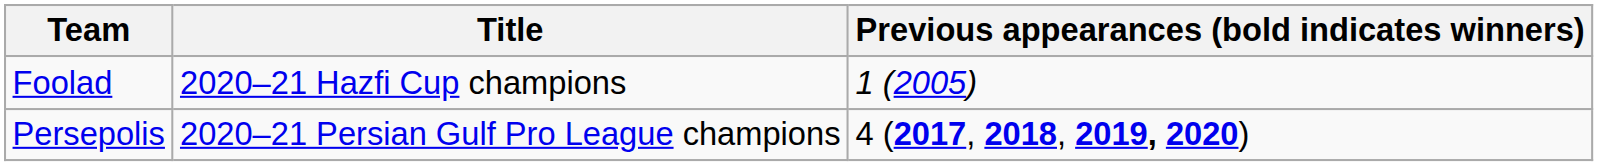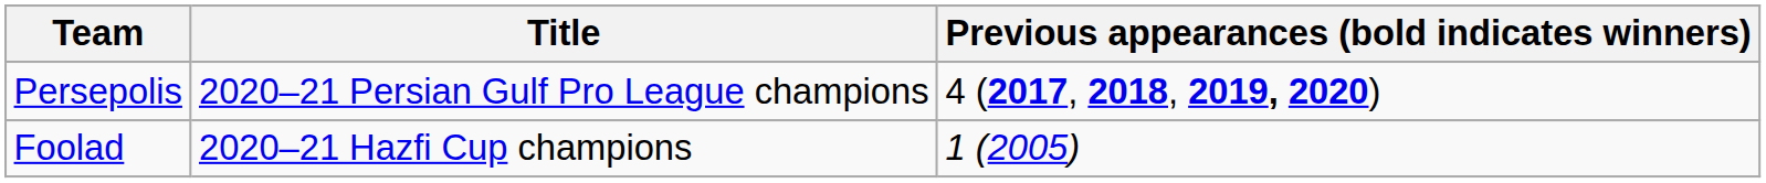 <table class="wikitable">
 <tr>
 <th>Team</th>
 <th>Title</th>
 <th>Previous appearances (bold indicates winners)</th>
 </tr>
 <tr>
+<td><a href='#'>Persepolis</a></td>
+<td><a href='#'>2020–21 Persian Gulf Pro League</a> champions</td>
+<td>4 (<strong><a href='#'>2017</a></strong>, <strong><a href='#'>2018</a></strong>, <strong><a href='#'>2019</a>, <a href='#'>2020</a></strong>)</td>
+</tr>
+<tr>
 <td><a href='#'>Foolad</a></td>
 <td><a href='#'>2020–21 Hazfi Cup</a> champions</td>
 <td><em>1 (<a href='#'>2005</a>)</em></td>
 </tr>
-<tr>
-<td><a href='#'>Persepolis</a></td>
-<td><a href='#'>2020–21 Persian Gulf Pro League</a> champions</td>
-<td>4 (<strong><a href='#'>2017</a></strong>, <strong><a href='#'>2018</a></strong>, <strong><a href='#'>2019</a>, <a href='#'>2020</a></strong>)</td>
-</tr>
 </table>
